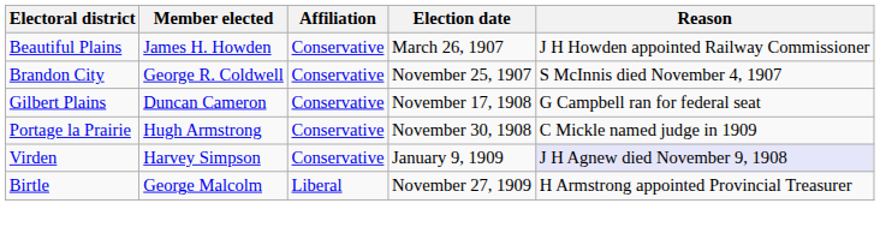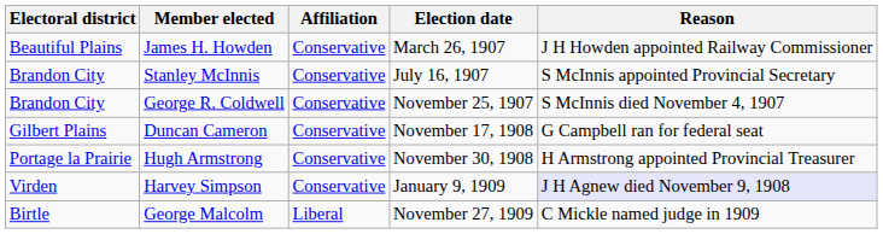 <table class="wikitable sortable">
 <tr>
 <th>Electoral district</th>
 <th>Member elected</th>
 <th>Affiliation</th>
 <th>Election date</th>
 <th>Reason</th>
 </tr>
 <tr>
 <td><a href='#'>Beautiful Plains</a></td>
 <td><a href='#'>James H. Howden</a></td>
 <td><a href='#'>Conservative</a></td>
 <td>March 26, 1907</td>
 <td>J H Howden appointed Railway Commissioner</td>
+</tr>
+<tr>
+<td><a href='#'>Brandon City</a></td>
+<td><a href='#'>Stanley McInnis</a></td>
+<td><a href='#'>Conservative</a></td>
+<td>July 16, 1907</td>
+<td>S McInnis appointed Provincial Secretary</td>
 </tr>
 <tr>
 <td><a href='#'>Brandon City</a></td>
 <td><a href='#'>George R. Coldwell</a></td>
 <td><a href='#'>Conservative</a></td>
 <td>November 25, 1907</td>
 <td>S McInnis died November 4, 1907</td>
 </tr>
 <tr>
 <td><a href='#'>Gilbert Plains</a></td>
 <td><a href='#'>Duncan Cameron</a></td>
 <td><a href='#'>Conservative</a></td>
 <td>November 17, 1908</td>
 <td>G Campbell ran for federal seat</td>
 </tr>
 <tr>
 <td><a href='#'>Portage la Prairie</a></td>
 <td><a href='#'>Hugh Armstrong</a></td>
 <td><a href='#'>Conservative</a></td>
 <td>November 30, 1908</td>
-<td>C Mickle named judge in 1909</td>
+<td>H Armstrong appointed Provincial Treasurer</td>
 </tr>
 <tr>
 <td><a href='#'>Virden</a></td>
 <td><a href='#'>Harvey Simpson</a></td>
 <td><a href='#'>Conservative</a></td>
 <td>January 9, 1909</td>
 <td style="background: lavender;">J H Agnew died November 9, 1908</td>
 </tr>
 <tr>
 <td><a href='#'>Birtle</a></td>
 <td><a href='#'>George Malcolm</a></td>
 <td><a href='#'>Liberal</a></td>
 <td>November 27, 1909</td>
-<td>H Armstrong appointed Provincial Treasurer</td>
+<td>C Mickle named judge in 1909</td>
 </tr>
 </table>
